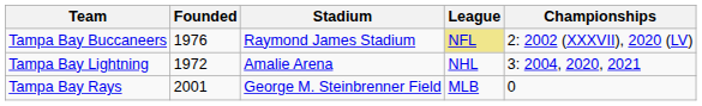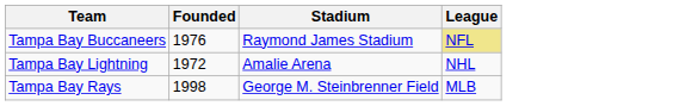 <table class="wikitable">
 <tr>
 <th>Team</th>
 <th>Founded</th>
 <th>Stadium</th>
 <th>League</th>
-<th>Championships</th>
 </tr>
 <tr>
 <td><a href='#'>Tampa Bay Buccaneers</a></td>
 <td>1976</td>
 <td><a href='#'>Raymond James Stadium</a></td>
 <td style="background: khaki;"><a href='#'>NFL</a></td>
-<td>2: <a href='#'>2002</a> (<a href='#'>XXXVII</a>), <a href='#'>2020</a> (<a href='#'>LV</a>)</td>
 </tr>
 <tr>
 <td><a href='#'>Tampa Bay Lightning</a></td>
 <td>1972</td>
 <td><a href='#'>Amalie Arena</a></td>
 <td><a href='#'>NHL</a></td>
-<td>3: <a href='#'>2004</a>, <a href='#'>2020</a>, <a href='#'>2021</a></td>
 </tr>
 <tr>
 <td><a href='#'>Tampa Bay Rays</a></td>
-<td>2001</td>
+<td>1998</td>
 <td><a href='#'>George M. Steinbrenner Field</a></td>
 <td><a href='#'>MLB</a></td>
-<td>0</td>
 </tr>
 </table>
